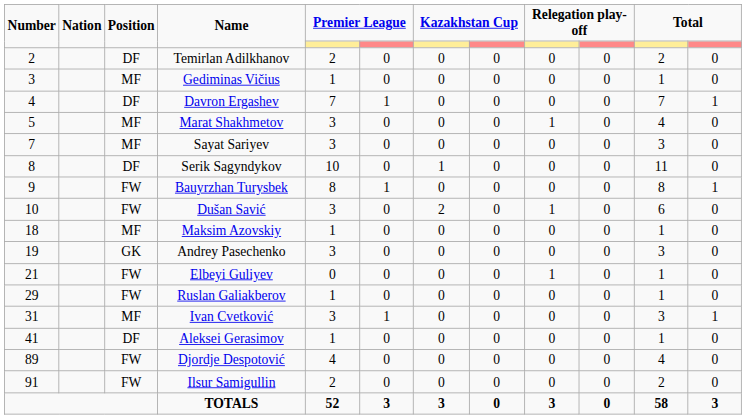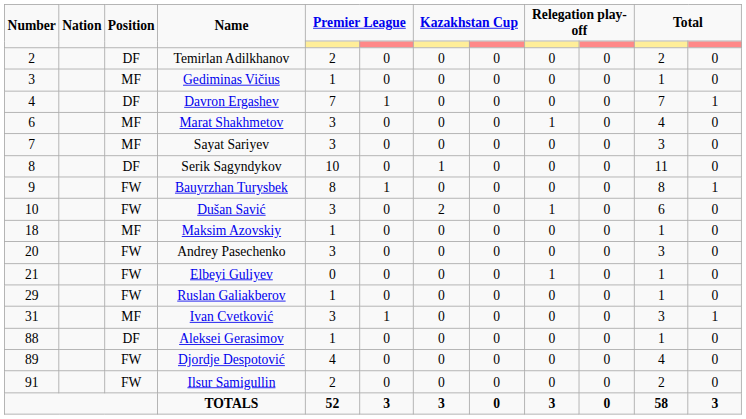 <table class="wikitable" style="text-align:center;">
 <tr>
 <td rowspan="2"  style="width:5%; text-align:center;"><strong>Number</strong></td>
 <td rowspan="2"  style="width:5%; text-align:center;"><strong>Nation</strong></td>
 <td rowspan="2"  style="width:5%; text-align:center;"><strong>Position</strong></td>
 <td rowspan="2"  style="width:20%; text-align:center;"><strong>Name</strong></td>
 <td colspan="2" style="text-align:center;"><strong><a href='#'>Premier League</a></strong></td>
 <td colspan="2" style="text-align:center;"><strong><a href='#'>Kazakhstan Cup</a></strong></td>
 <td colspan="2" style="text-align:center;"><strong>Relegation play-off</strong></td>
 <td colspan="2" style="text-align:center;"><strong>Total</strong></td>
 </tr>
 <tr>
 <th style="width:60px; background:#fe9;"></th>
 <th style="width:60px; background:#ff8888;"></th>
 <th style="width:60px; background:#fe9;"></th>
 <th style="width:60px; background:#ff8888;"></th>
 <th style="width:60px; background:#fe9;"></th>
 <th style="width:60px; background:#ff8888;"></th>
 <th style="width:60px; background:#fe9;"></th>
 <th style="width:60px; background:#ff8888;"></th>
 </tr>
 <tr>
 <td>2</td>
 <td></td>
 <td>DF</td>
 <td>Temirlan Adilkhanov</td>
 <td>2</td>
 <td>0</td>
 <td>0</td>
 <td>0</td>
 <td>0</td>
 <td>0</td>
 <td>2</td>
 <td>0</td>
 </tr>
 <tr>
 <td>3</td>
 <td></td>
 <td>MF</td>
 <td><a href='#'>Gediminas Vičius</a></td>
 <td>1</td>
 <td>0</td>
 <td>0</td>
 <td>0</td>
 <td>0</td>
 <td>0</td>
 <td>1</td>
 <td>0</td>
 </tr>
 <tr>
 <td>4</td>
 <td></td>
 <td>DF</td>
 <td><a href='#'>Davron Ergashev</a></td>
 <td>7</td>
 <td>1</td>
 <td>0</td>
 <td>0</td>
 <td>0</td>
 <td>0</td>
 <td>7</td>
 <td>1</td>
 </tr>
 <tr>
-<td>5</td>
+<td>6</td>
 <td></td>
 <td>MF</td>
 <td><a href='#'>Marat Shakhmetov</a></td>
 <td>3</td>
 <td>0</td>
 <td>0</td>
 <td>0</td>
 <td>1</td>
 <td>0</td>
 <td>4</td>
 <td>0</td>
 </tr>
 <tr>
 <td>7</td>
 <td></td>
 <td>MF</td>
 <td>Sayat Sariyev</td>
 <td>3</td>
 <td>0</td>
 <td>0</td>
 <td>0</td>
 <td>0</td>
 <td>0</td>
 <td>3</td>
 <td>0</td>
 </tr>
 <tr>
 <td>8</td>
 <td></td>
 <td>DF</td>
 <td>Serik Sagyndykov</td>
 <td>10</td>
 <td>0</td>
 <td>1</td>
 <td>0</td>
 <td>0</td>
 <td>0</td>
 <td>11</td>
 <td>0</td>
 </tr>
 <tr>
 <td>9</td>
 <td></td>
 <td>FW</td>
 <td><a href='#'>Bauyrzhan Turysbek</a></td>
 <td>8</td>
 <td>1</td>
 <td>0</td>
 <td>0</td>
 <td>0</td>
 <td>0</td>
 <td>8</td>
 <td>1</td>
 </tr>
 <tr>
 <td>10</td>
 <td></td>
 <td>FW</td>
 <td><a href='#'>Dušan Savić</a></td>
 <td>3</td>
 <td>0</td>
 <td>2</td>
 <td>0</td>
 <td>1</td>
 <td>0</td>
 <td>6</td>
 <td>0</td>
 </tr>
 <tr>
 <td>18</td>
 <td></td>
 <td>MF</td>
 <td><a href='#'>Maksim Azovskiy</a></td>
 <td>1</td>
 <td>0</td>
 <td>0</td>
 <td>0</td>
 <td>0</td>
 <td>0</td>
 <td>1</td>
 <td>0</td>
 </tr>
 <tr>
-<td>19</td>
+<td>20</td>
 <td></td>
-<td>GK</td>
+<td>FW</td>
 <td>Andrey Pasechenko</td>
 <td>3</td>
 <td>0</td>
 <td>0</td>
 <td>0</td>
 <td>0</td>
 <td>0</td>
 <td>3</td>
 <td>0</td>
 </tr>
 <tr>
 <td>21</td>
 <td></td>
 <td>FW</td>
 <td><a href='#'>Elbeyi Guliyev</a></td>
 <td>0</td>
 <td>0</td>
 <td>0</td>
 <td>0</td>
 <td>1</td>
 <td>0</td>
 <td>1</td>
 <td>0</td>
 </tr>
 <tr>
 <td>29</td>
 <td></td>
 <td>FW</td>
 <td><a href='#'>Ruslan Galiakberov</a></td>
 <td>1</td>
 <td>0</td>
 <td>0</td>
 <td>0</td>
 <td>0</td>
 <td>0</td>
 <td>1</td>
 <td>0</td>
 </tr>
 <tr>
 <td>31</td>
 <td></td>
 <td>MF</td>
 <td><a href='#'>Ivan Cvetković</a></td>
 <td>3</td>
 <td>1</td>
 <td>0</td>
 <td>0</td>
 <td>0</td>
 <td>0</td>
 <td>3</td>
 <td>1</td>
 </tr>
 <tr>
-<td>41</td>
+<td>88</td>
 <td></td>
 <td>DF</td>
 <td><a href='#'>Aleksei Gerasimov</a></td>
 <td>1</td>
 <td>0</td>
 <td>0</td>
 <td>0</td>
 <td>0</td>
 <td>0</td>
 <td>1</td>
 <td>0</td>
 </tr>
 <tr>
 <td>89</td>
 <td></td>
 <td>FW</td>
 <td><a href='#'>Djordje Despotović</a></td>
 <td>4</td>
 <td>0</td>
 <td>0</td>
 <td>0</td>
 <td>0</td>
 <td>0</td>
 <td>4</td>
 <td>0</td>
 </tr>
 <tr>
 <td>91</td>
 <td></td>
 <td>FW</td>
 <td><a href='#'>Ilsur Samigullin</a></td>
 <td>2</td>
 <td>0</td>
 <td>0</td>
 <td>0</td>
 <td>0</td>
 <td>0</td>
 <td>2</td>
 <td>0</td>
 </tr>
 <tr>
 <td colspan="3"></td>
 <td><strong>TOTALS</strong></td>
 <td><strong>52</strong></td>
 <td><strong>3</strong></td>
 <td><strong>3</strong></td>
 <td><strong>0</strong></td>
 <td><strong>3</strong></td>
 <td><strong>0</strong></td>
 <td><strong>58</strong></td>
 <td><strong>3</strong></td>
 </tr>
 </table>
